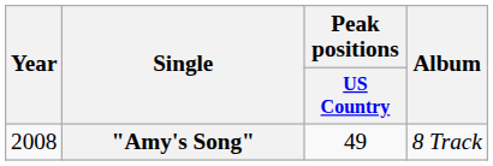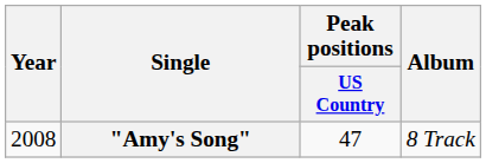 <table class="wikitable plainrowheaders" style="text-align:center;">
 <tr>
 <th rowspan="2">Year</th>
 <th rowspan="2" style="width:10em;">Single</th>
 <th colspan="1">Peak positions</th>
 <th rowspan="2">Album</th>
 </tr>
 <tr style="font-size:smaller;">
 <th width="65"><a href='#'>US Country</a></th>
 </tr>
 <tr>
 <td>2008</td>
 <th scope="row">"Amy's Song"</th>
-<td>49</td>
+<td>47</td>
 <td align="left"><em>8 Track</em></td>
 </tr>
 </table>
